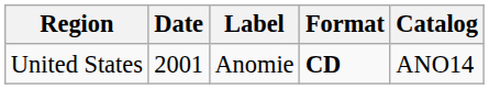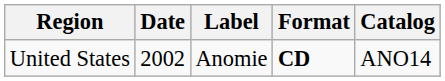 <table class="wikitable">
 <tr>
 <th>Region</th>
 <th>Date</th>
 <th>Label</th>
 <th>Format</th>
 <th>Catalog</th>
 </tr>
 <tr>
 <td>United States</td>
-<td>2001</td>
+<td>2002</td>
 <td>Anomie</td>
 <td><strong>CD</strong></td>
 <td>ANO14</td>
 </tr>
 </table>
